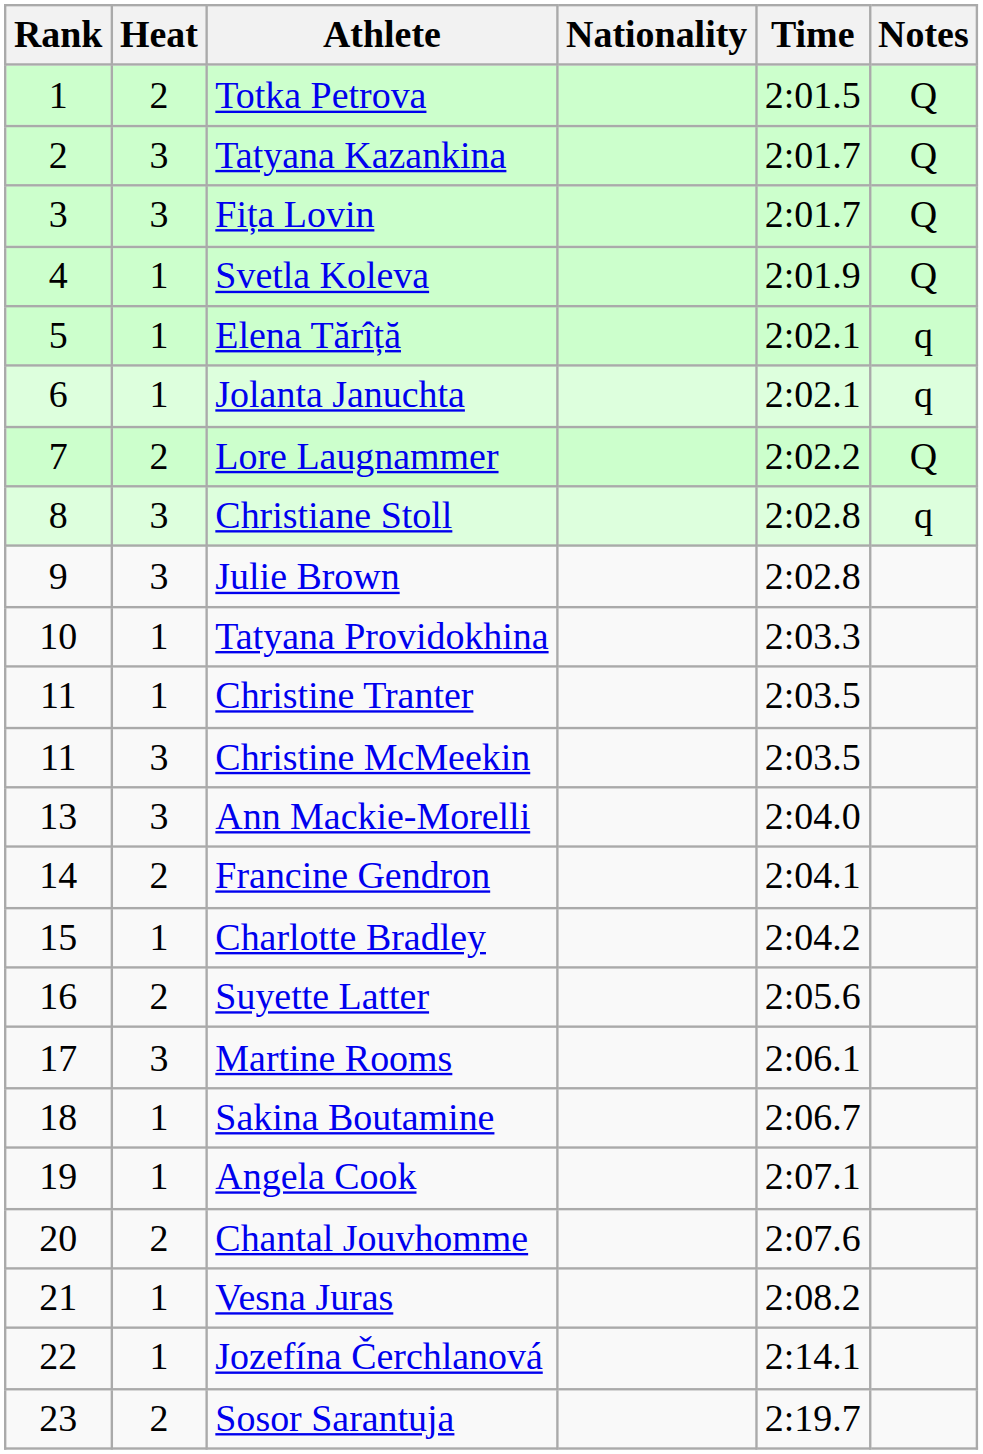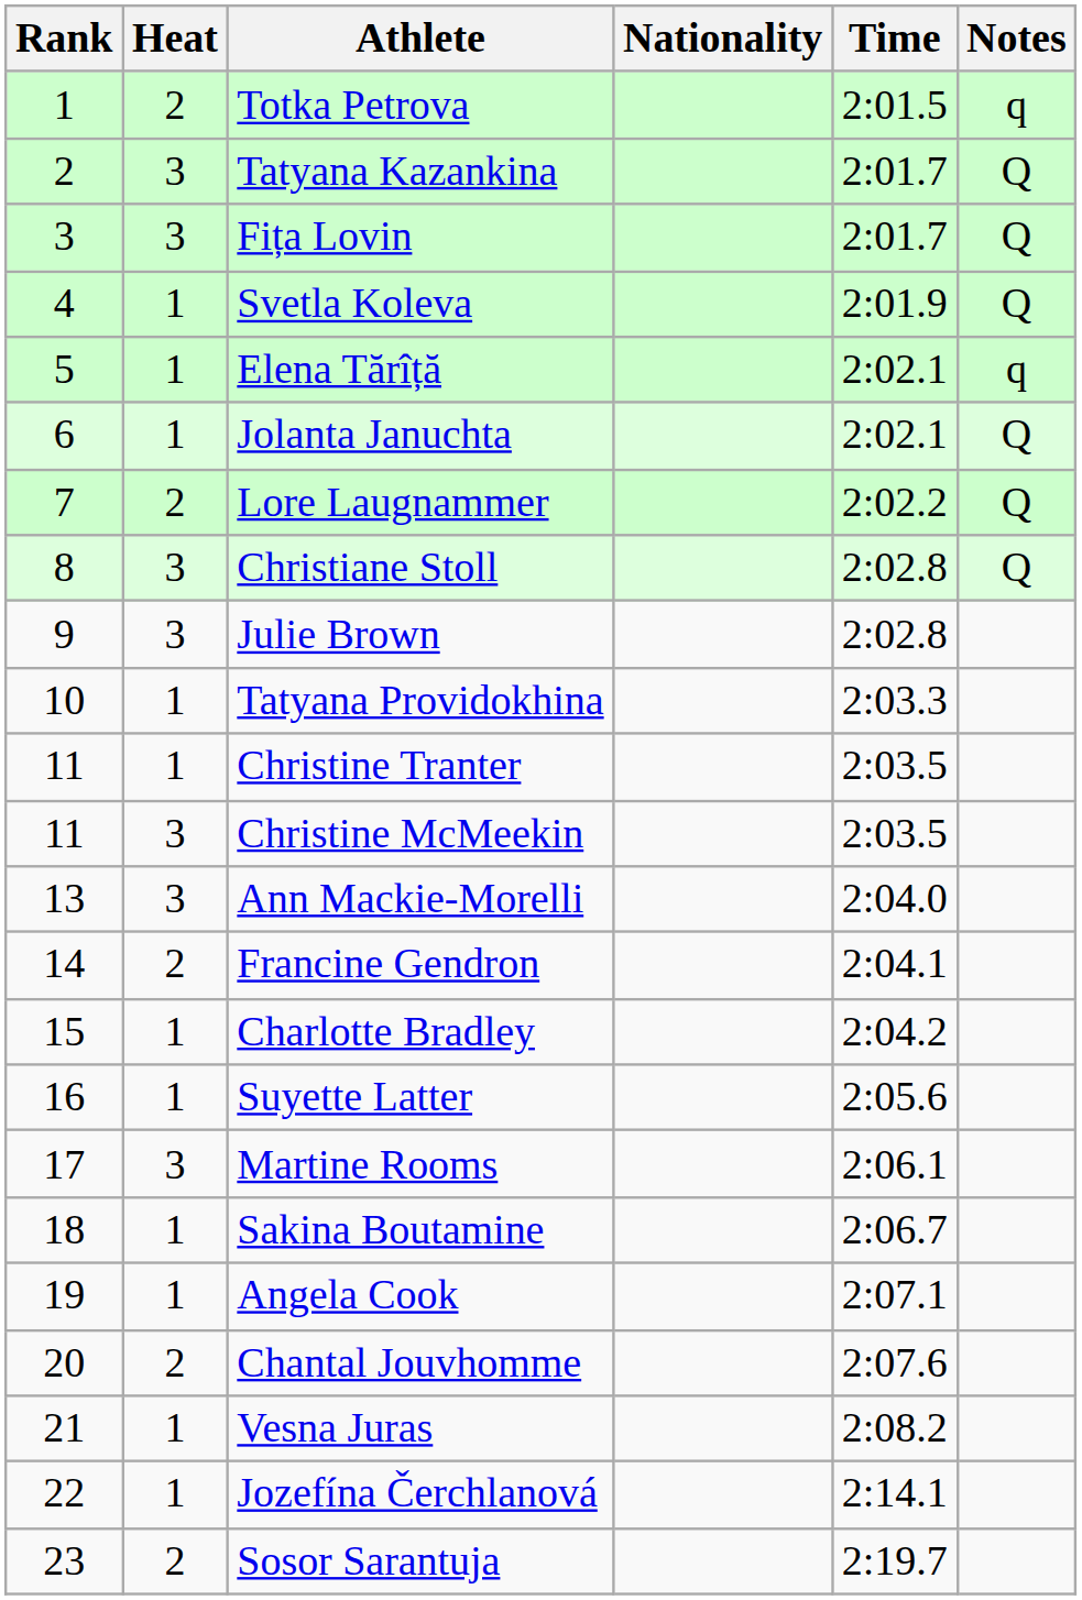 <table class="wikitable sortable" style="text-align:center">
 <tr>
 <th>Rank</th>
 <th>Heat</th>
 <th>Athlete</th>
 <th>Nationality</th>
 <th>Time</th>
 <th>Notes</th>
 </tr>
 <tr bgcolor=ccffcc>
 <td>1</td>
 <td>2</td>
 <td align=left><a href='#'>Totka Petrova</a></td>
 <td align=left></td>
 <td>2:01.5</td>
-<td>Q</td>
+<td>q</td>
 </tr>
 <tr bgcolor=ccffcc>
 <td>2</td>
 <td>3</td>
 <td align=left><a href='#'>Tatyana Kazankina</a></td>
 <td align=left></td>
 <td>2:01.7</td>
 <td>Q</td>
 </tr>
 <tr bgcolor=ccffcc>
 <td>3</td>
 <td>3</td>
 <td align=left><a href='#'>Fița Lovin</a></td>
 <td align=left></td>
 <td>2:01.7</td>
 <td>Q</td>
 </tr>
 <tr bgcolor=ccffcc>
 <td>4</td>
 <td>1</td>
 <td align=left><a href='#'>Svetla Koleva</a></td>
 <td align=left></td>
 <td>2:01.9</td>
 <td>Q</td>
 </tr>
 <tr bgcolor=ccffcc>
 <td>5</td>
 <td>1</td>
 <td align=left><a href='#'>Elena Tărîță</a></td>
 <td align=left></td>
 <td>2:02.1</td>
 <td>q</td>
 </tr>
 <tr bgcolor=ddffdd>
 <td>6</td>
 <td>1</td>
 <td align=left><a href='#'>Jolanta Januchta</a></td>
 <td align=left></td>
 <td>2:02.1</td>
-<td>q</td>
+<td>Q</td>
 </tr>
 <tr bgcolor=ccffcc>
 <td>7</td>
 <td>2</td>
 <td align=left><a href='#'>Lore Laugnammer</a></td>
 <td align=left></td>
 <td>2:02.2</td>
 <td>Q</td>
 </tr>
 <tr bgcolor=ddffdd>
 <td>8</td>
 <td>3</td>
 <td align=left><a href='#'>Christiane Stoll</a></td>
 <td align=left></td>
 <td>2:02.8</td>
-<td>q</td>
+<td>Q</td>
 </tr>
 <tr>
 <td>9</td>
 <td>3</td>
 <td align=left><a href='#'>Julie Brown</a></td>
 <td align=left></td>
 <td>2:02.8</td>
 <td></td>
 </tr>
 <tr>
 <td>10</td>
 <td>1</td>
 <td align=left><a href='#'>Tatyana Providokhina</a></td>
 <td align=left></td>
 <td>2:03.3</td>
 <td></td>
 </tr>
 <tr>
 <td>11</td>
 <td>1</td>
 <td align=left><a href='#'>Christine Tranter</a></td>
 <td align=left></td>
 <td>2:03.5</td>
 <td></td>
 </tr>
 <tr>
 <td>11</td>
 <td>3</td>
 <td align=left><a href='#'>Christine McMeekin</a></td>
 <td align=left></td>
 <td>2:03.5</td>
 <td></td>
 </tr>
 <tr>
 <td>13</td>
 <td>3</td>
 <td align=left><a href='#'>Ann Mackie-Morelli</a></td>
 <td align=left></td>
 <td>2:04.0</td>
 <td></td>
 </tr>
 <tr>
 <td>14</td>
 <td>2</td>
 <td align=left><a href='#'>Francine Gendron</a></td>
 <td align=left></td>
 <td>2:04.1</td>
 <td></td>
 </tr>
 <tr>
 <td>15</td>
 <td>1</td>
 <td align=left><a href='#'>Charlotte Bradley</a></td>
 <td align=left></td>
 <td>2:04.2</td>
 <td></td>
 </tr>
 <tr>
 <td>16</td>
-<td>2</td>
+<td>1</td>
 <td align=left><a href='#'>Suyette Latter</a></td>
 <td align=left></td>
 <td>2:05.6</td>
 <td></td>
 </tr>
 <tr>
 <td>17</td>
 <td>3</td>
 <td align=left><a href='#'>Martine Rooms</a></td>
 <td align=left></td>
 <td>2:06.1</td>
 <td></td>
 </tr>
 <tr>
 <td>18</td>
 <td>1</td>
 <td align=left><a href='#'>Sakina Boutamine</a></td>
 <td align=left></td>
 <td>2:06.7</td>
 <td></td>
 </tr>
 <tr>
 <td>19</td>
 <td>1</td>
 <td align=left><a href='#'>Angela Cook</a></td>
 <td align=left></td>
 <td>2:07.1</td>
 <td></td>
 </tr>
 <tr>
 <td>20</td>
 <td>2</td>
 <td align=left><a href='#'>Chantal Jouvhomme</a></td>
 <td align=left></td>
 <td>2:07.6</td>
 <td></td>
 </tr>
 <tr>
 <td>21</td>
 <td>1</td>
 <td align=left><a href='#'>Vesna Juras</a></td>
 <td align=left></td>
 <td>2:08.2</td>
 <td></td>
 </tr>
 <tr>
 <td>22</td>
 <td>1</td>
 <td align=left><a href='#'>Jozefína Čerchlanová</a></td>
 <td align=left></td>
 <td>2:14.1</td>
 <td></td>
 </tr>
 <tr>
 <td>23</td>
 <td>2</td>
 <td align=left><a href='#'>Sosor Sarantuja</a></td>
 <td align=left></td>
 <td>2:19.7</td>
 <td></td>
 </tr>
 </table>
